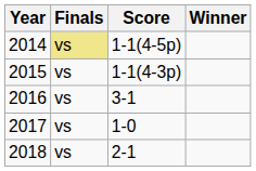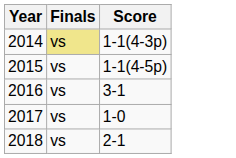 <table class="wikitable">
 <tr>
 <th>Year</th>
 <th>Finals</th>
 <th>Score</th>
-<th>Winner</th>
 </tr>
 <tr>
 <td>2014</td>
 <td style="background: khaki;"> vs </td>
-<td>1-1(4-5p)</td>
-<td></td>
+<td>1-1(4-3p)</td>
 </tr>
 <tr>
 <td>2015</td>
 <td> vs </td>
-<td>1-1(4-3p)</td>
-<td></td>
+<td>1-1(4-5p)</td>
 </tr>
 <tr>
 <td>2016</td>
 <td> vs </td>
 <td>3-1</td>
-<td></td>
 </tr>
 <tr>
 <td>2017</td>
 <td> vs </td>
 <td>1-0</td>
-<td></td>
 </tr>
 <tr>
 <td>2018</td>
 <td> vs </td>
 <td>2-1</td>
-<td></td>
 </tr>
 </table>
